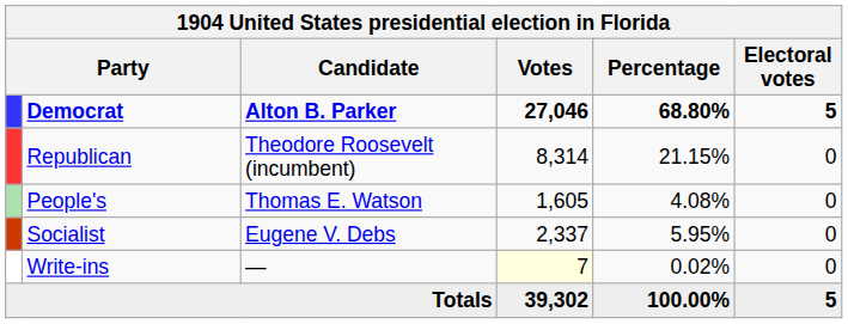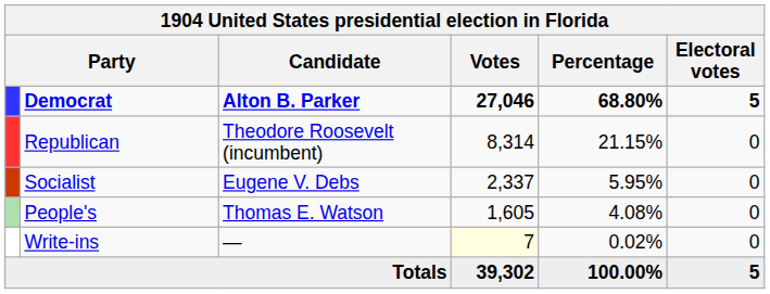 <table class="wikitable" style="font-size: 95%;">
 <tr>
 <th colspan="6">1904 United States presidential election in Florida</th>
 </tr>
 <tr>
 <th colspan="2" style="width: 15em">Party</th>
 <th style="width: 17em">Candidate</th>
 <th style="width: 5em">Votes</th>
 <th style="width: 7em">Percentage</th>
 <th style="width: 5em">Electoral votes</th>
 </tr>
 <tr>
 <th style="background-color:#3333FF; width: 3px"></th>
 <td style="width: 130px"><a href='#'><strong>Democrat</strong></a></td>
 <td><strong><a href='#'>Alton B. Parker</a></strong></td>
 <td align="right"><strong>27,046</strong></td>
 <td align="right"><strong>68.80%</strong></td>
 <td align="right"><strong>5</strong></td>
 </tr>
 <tr>
 <th style="background-color:#FF3333; width: 3px"></th>
 <td style="width: 130px"><a href='#'>Republican</a></td>
 <td><a href='#'>Theodore Roosevelt</a> (incumbent)</td>
 <td align="right">8,314</td>
 <td align="right">21.15%</td>
 <td align="right">0</td>
 </tr>
 <tr>
+<th style="background-color:#CD3700; width: 3px"></th>
+<td style="width: 130px"><a href='#'>Socialist</a></td>
+<td><a href='#'>Eugene V. Debs</a></td>
+<td align="right">2,337</td>
+<td align="right">5.95%</td>
+<td align="right">0</td>
+</tr>
+<tr>
 <th style="background-color:#ACE1AF; width: 3px"></th>
 <td style="width: 130px"><a href='#'>People's</a></td>
 <td><a href='#'>Thomas E. Watson</a></td>
 <td align="right">1,605</td>
 <td align="right">4.08%</td>
-<td align="right">0</td>
-</tr>
-<tr>
-<th style="background-color:#CD3700; width: 3px"></th>
-<td style="width: 130px"><a href='#'>Socialist</a></td>
-<td><a href='#'>Eugene V. Debs</a></td>
-<td align="right">2,337</td>
-<td align="right">5.95%</td>
 <td align="right">0</td>
 </tr>
 <tr>
 <th style="background-color:#FFFFFF; width: 3px"></th>
 <td style="width: 130px"><a href='#'>Write-ins</a></td>
 <td>—</td>
 <td align="right" style="background: lightyellow;">7</td>
 <td align="right">0.02%</td>
 <td align="right">0</td>
 </tr>
 <tr bgcolor="#EEEEEE">
 <td colspan="3" align="right"><strong>Totals</strong></td>
 <td align="right"><strong>39,302</strong></td>
 <td align="right"><strong>100.00%</strong></td>
 <td align="right"><strong>5</strong></td>
 </tr>
 </table>
